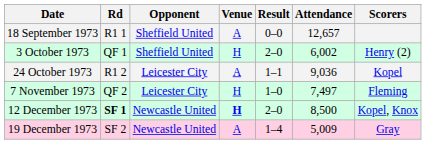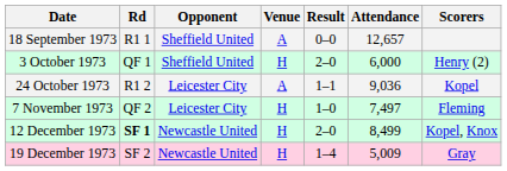 <table class="wikitable sortable" style="font-size:95%; text-align:center">
 <tr>
 <th>Date</th>
 <th>Rd</th>
 <th>Opponent</th>
 <th>Venue</th>
 <th>Result</th>
 <th>Attendance</th>
 <th>Scorers</th>
 </tr>
 <tr bgcolor = "#f3f3f3">
 <td>18 September 1973</td>
 <td>R1 1</td>
 <td><a href='#'>Sheffield United</a></td>
 <td><a href='#'>A</a></td>
 <td>0–0</td>
 <td>12,657</td>
 <td></td>
 </tr>
 <tr bgcolor = "#d0ffe3">
 <td>3 October 1973</td>
 <td>QF 1</td>
 <td><a href='#'>Sheffield United</a></td>
 <td><a href='#'>H</a></td>
 <td>2–0</td>
-<td>6,002</td>
+<td>6,000</td>
 <td><a href='#'>Henry</a> (2)</td>
 </tr>
 <tr bgcolor = "#f3f3f3">
 <td>24 October 1973</td>
 <td>R1 2</td>
 <td><a href='#'>Leicester City</a></td>
 <td><a href='#'>A</a></td>
 <td>1–1</td>
 <td>9,036</td>
 <td><a href='#'>Kopel</a></td>
 </tr>
 <tr bgcolor = "#d0ffe3">
 <td>7 November 1973</td>
 <td>QF 2</td>
 <td><a href='#'>Leicester City</a></td>
 <td><a href='#'>H</a></td>
 <td>1–0</td>
 <td>7,497</td>
 <td><a href='#'>Fleming</a></td>
 </tr>
 <tr bgcolor = "#d0ffe3">
 <td>12 December 1973</td>
 <td><strong>SF 1</strong></td>
 <td><a href='#'>Newcastle United</a></td>
-<td><strong><a href='#'>H</a></strong></td>
+<td><a href='#'>H</a></td>
 <td>2–0</td>
-<td>8,500</td>
+<td>8,499</td>
 <td><a href='#'>Kopel</a>, <a href='#'>Knox</a></td>
 </tr>
 <tr bgcolor = "#ffd0e3">
 <td>19 December 1973</td>
 <td>SF 2</td>
 <td><a href='#'>Newcastle United</a></td>
-<td><a href='#'>A</a></td>
+<td><a href='#'>H</a></td>
 <td>1–4</td>
 <td>5,009</td>
 <td><a href='#'>Gray</a></td>
 </tr>
 </table>
